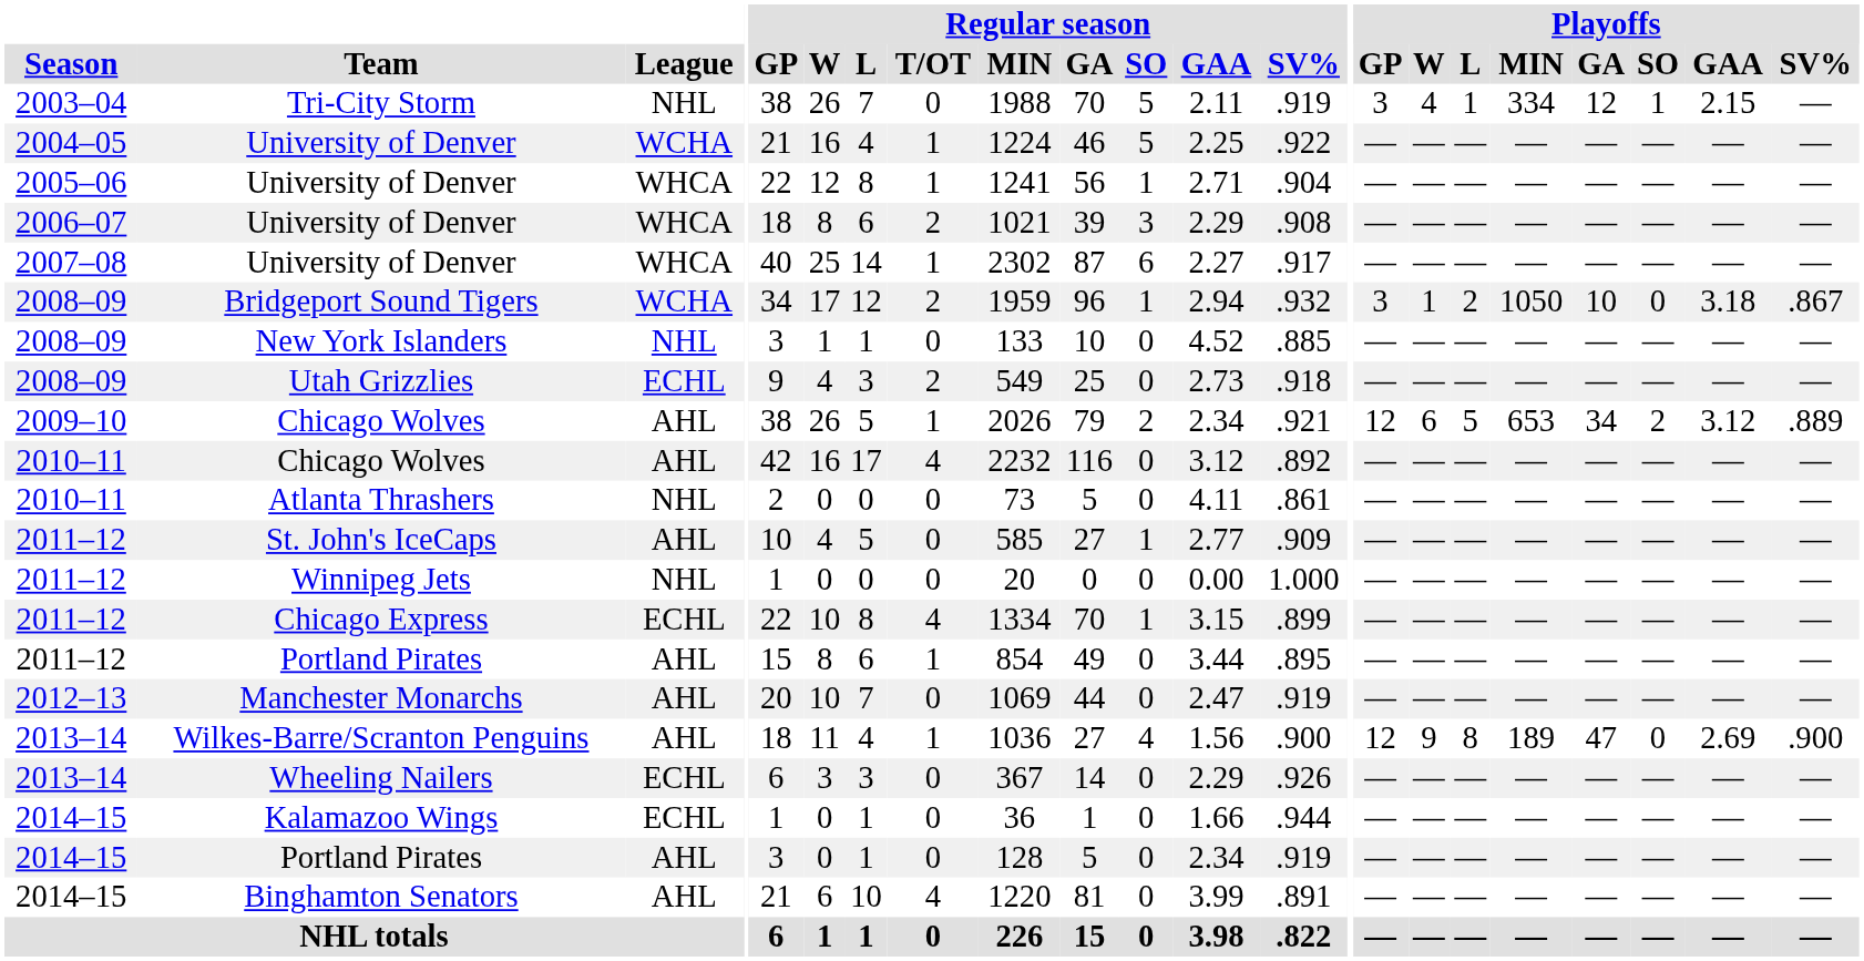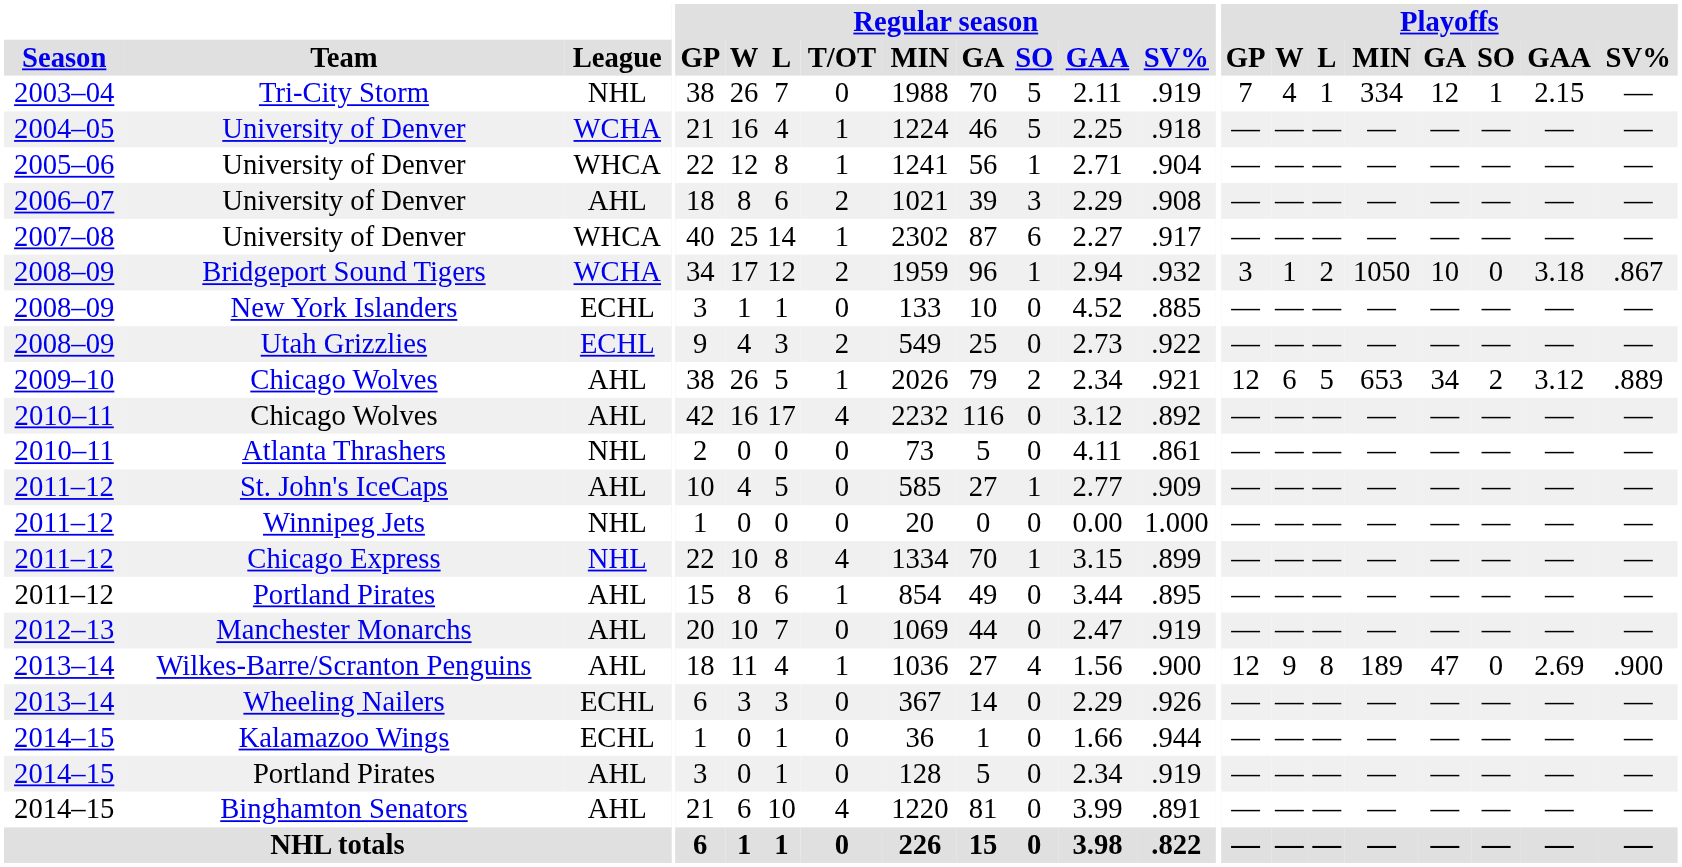 <table border="0" cellpadding="1" cellspacing="0" style="text-align:center; width:74%">
 <tr ALIGN="center" bgcolor="#e0e0e0">
 <th align="center" colspan="3" bgcolor="#ffffff"></th>
 <th align="center" rowspan="99" bgcolor="#ffffff"></th>
 <th align="center" colspan="9" bgcolor="#e0e0e0"><a href='#'>Regular season</a></th>
 <th align="center" rowspan="99" bgcolor="#ffffff"></th>
 <th align="center" colspan="8" bgcolor="#e0e0e0"><a href='#'>Playoffs</a></th>
 </tr>
 <tr ALIGN="center" bgcolor="#e0e0e0">
 <th><a href='#'>Season</a></th>
 <th>Team</th>
 <th>League</th>
 <th>GP</th>
 <th>W</th>
 <th>L</th>
 <th>T/OT</th>
 <th>MIN</th>
 <th>GA</th>
 <th><a href='#'>SO</a></th>
 <th><a href='#'>GAA</a></th>
 <th><a href='#'>SV%</a></th>
 <th>GP</th>
 <th>W</th>
 <th>L</th>
 <th>MIN</th>
 <th>GA</th>
 <th>SO</th>
 <th>GAA</th>
 <th>SV%</th>
 </tr>
 <tr ALIGN="center">
 <td><a href='#'>2003–04</a></td>
 <td><a href='#'>Tri-City Storm</a></td>
 <td>NHL</td>
 <td>38</td>
 <td>26</td>
 <td>7</td>
 <td>0</td>
 <td>1988</td>
 <td>70</td>
 <td>5</td>
 <td>2.11</td>
 <td>.919</td>
-<td>3</td>
+<td>7</td>
 <td>4</td>
 <td>1</td>
 <td>334</td>
 <td>12</td>
 <td>1</td>
 <td>2.15</td>
 <td>—</td>
 </tr>
 <tr ALIGN="center" bgcolor="#f0f0f0">
 <td><a href='#'>2004–05</a></td>
 <td><a href='#'>University of Denver</a></td>
 <td><a href='#'>WCHA</a></td>
 <td>21</td>
 <td>16</td>
 <td>4</td>
 <td>1</td>
 <td>1224</td>
 <td>46</td>
 <td>5</td>
 <td>2.25</td>
-<td>.922</td>
+<td>.918</td>
 <td>—</td>
 <td>—</td>
 <td>—</td>
 <td>—</td>
 <td>—</td>
 <td>—</td>
 <td>—</td>
 <td>—</td>
 </tr>
 <tr ALIGN="center">
 <td><a href='#'>2005–06</a></td>
 <td>University of Denver</td>
 <td>WHCA</td>
 <td>22</td>
 <td>12</td>
 <td>8</td>
 <td>1</td>
 <td>1241</td>
 <td>56</td>
 <td>1</td>
 <td>2.71</td>
 <td>.904</td>
 <td>—</td>
 <td>—</td>
 <td>—</td>
 <td>—</td>
 <td>—</td>
 <td>—</td>
 <td>—</td>
 <td>—</td>
 </tr>
 <tr ALIGN="center" bgcolor="#f0f0f0">
 <td><a href='#'>2006–07</a></td>
 <td>University of Denver</td>
-<td>WHCA</td>
+<td>AHL</td>
 <td>18</td>
 <td>8</td>
 <td>6</td>
 <td>2</td>
 <td>1021</td>
 <td>39</td>
 <td>3</td>
 <td>2.29</td>
 <td>.908</td>
 <td>—</td>
 <td>—</td>
 <td>—</td>
 <td>—</td>
 <td>—</td>
 <td>—</td>
 <td>—</td>
 <td>—</td>
 </tr>
 <tr ALIGN="center">
 <td><a href='#'>2007–08</a></td>
 <td>University of Denver</td>
 <td>WHCA</td>
 <td>40</td>
 <td>25</td>
 <td>14</td>
 <td>1</td>
 <td>2302</td>
 <td>87</td>
 <td>6</td>
 <td>2.27</td>
 <td>.917</td>
 <td>—</td>
 <td>—</td>
 <td>—</td>
 <td>—</td>
 <td>—</td>
 <td>—</td>
 <td>—</td>
 <td>—</td>
 </tr>
 <tr ALIGN="center" bgcolor="#f0f0f0">
 <td><a href='#'>2008–09</a></td>
 <td><a href='#'>Bridgeport Sound Tigers</a></td>
 <td><a href='#'>WCHA</a></td>
 <td>34</td>
 <td>17</td>
 <td>12</td>
 <td>2</td>
 <td>1959</td>
 <td>96</td>
 <td>1</td>
 <td>2.94</td>
 <td>.932</td>
 <td>3</td>
 <td>1</td>
 <td>2</td>
 <td>1050</td>
 <td>10</td>
 <td>0</td>
 <td>3.18</td>
 <td>.867</td>
 </tr>
 <tr ALIGN="center">
 <td><a href='#'>2008–09</a></td>
 <td><a href='#'>New York Islanders</a></td>
-<td><a href='#'>NHL</a></td>
+<td>ECHL</td>
 <td>3</td>
 <td>1</td>
 <td>1</td>
 <td>0</td>
 <td>133</td>
 <td>10</td>
 <td>0</td>
 <td>4.52</td>
 <td>.885</td>
 <td>—</td>
 <td>—</td>
 <td>—</td>
 <td>—</td>
 <td>—</td>
 <td>—</td>
 <td>—</td>
 <td>—</td>
 </tr>
 <tr ALIGN="center" bgcolor="#f0f0f0">
 <td><a href='#'>2008–09</a></td>
 <td><a href='#'>Utah Grizzlies</a></td>
 <td><a href='#'>ECHL</a></td>
 <td>9</td>
 <td>4</td>
 <td>3</td>
 <td>2</td>
 <td>549</td>
 <td>25</td>
 <td>0</td>
 <td>2.73</td>
-<td>.918</td>
+<td>.922</td>
 <td>—</td>
 <td>—</td>
 <td>—</td>
 <td>—</td>
 <td>—</td>
 <td>—</td>
 <td>—</td>
 <td>—</td>
 </tr>
 <tr ALIGN="center">
 <td><a href='#'>2009–10</a></td>
 <td><a href='#'>Chicago Wolves</a></td>
 <td>AHL</td>
 <td>38</td>
 <td>26</td>
 <td>5</td>
 <td>1</td>
 <td>2026</td>
 <td>79</td>
 <td>2</td>
 <td>2.34</td>
 <td>.921</td>
 <td>12</td>
 <td>6</td>
 <td>5</td>
 <td>653</td>
 <td>34</td>
 <td>2</td>
 <td>3.12</td>
 <td>.889</td>
 </tr>
 <tr ALIGN="center" bgcolor="#f0f0f0">
 <td><a href='#'>2010–11</a></td>
 <td>Chicago Wolves</td>
 <td>AHL</td>
 <td>42</td>
 <td>16</td>
 <td>17</td>
 <td>4</td>
 <td>2232</td>
 <td>116</td>
 <td>0</td>
 <td>3.12</td>
 <td>.892</td>
 <td>—</td>
 <td>—</td>
 <td>—</td>
 <td>—</td>
 <td>—</td>
 <td>—</td>
 <td>—</td>
 <td>—</td>
 </tr>
 <tr ALIGN="center">
 <td><a href='#'>2010–11</a></td>
 <td><a href='#'>Atlanta Thrashers</a></td>
 <td>NHL</td>
 <td>2</td>
 <td>0</td>
 <td>0</td>
 <td>0</td>
 <td>73</td>
 <td>5</td>
 <td>0</td>
 <td>4.11</td>
 <td>.861</td>
 <td>—</td>
 <td>—</td>
 <td>—</td>
 <td>—</td>
 <td>—</td>
 <td>—</td>
 <td>—</td>
 <td>—</td>
 </tr>
 <tr ALIGN="center" bgcolor="#f0f0f0">
 <td><a href='#'>2011–12</a></td>
 <td><a href='#'>St. John's IceCaps</a></td>
 <td>AHL</td>
 <td>10</td>
 <td>4</td>
 <td>5</td>
 <td>0</td>
 <td>585</td>
 <td>27</td>
 <td>1</td>
 <td>2.77</td>
 <td>.909</td>
 <td>—</td>
 <td>—</td>
 <td>—</td>
 <td>—</td>
 <td>—</td>
 <td>—</td>
 <td>—</td>
 <td>—</td>
 </tr>
 <tr ALIGN="center">
 <td><a href='#'>2011–12</a></td>
 <td><a href='#'>Winnipeg Jets</a></td>
 <td>NHL</td>
 <td>1</td>
 <td>0</td>
 <td>0</td>
 <td>0</td>
 <td>20</td>
 <td>0</td>
 <td>0</td>
 <td>0.00</td>
 <td>1.000</td>
 <td>—</td>
 <td>—</td>
 <td>—</td>
 <td>—</td>
 <td>—</td>
 <td>—</td>
 <td>—</td>
 <td>—</td>
 </tr>
 <tr ALIGN="center" bgcolor="#f0f0f0">
 <td><a href='#'>2011–12</a></td>
 <td><a href='#'>Chicago Express</a></td>
-<td>ECHL</td>
+<td><a href='#'>NHL</a></td>
 <td>22</td>
 <td>10</td>
 <td>8</td>
 <td>4</td>
 <td>1334</td>
 <td>70</td>
 <td>1</td>
 <td>3.15</td>
 <td>.899</td>
 <td>—</td>
 <td>—</td>
 <td>—</td>
 <td>—</td>
 <td>—</td>
 <td>—</td>
 <td>—</td>
 <td>—</td>
 </tr>
 <tr ALIGN="center">
 <td>2011–12</td>
 <td><a href='#'>Portland Pirates</a></td>
 <td>AHL</td>
 <td>15</td>
 <td>8</td>
 <td>6</td>
 <td>1</td>
 <td>854</td>
 <td>49</td>
 <td>0</td>
 <td>3.44</td>
 <td>.895</td>
 <td>—</td>
 <td>—</td>
 <td>—</td>
 <td>—</td>
 <td>—</td>
 <td>—</td>
 <td>—</td>
 <td>—</td>
 </tr>
 <tr ALIGN="center" bgcolor="#f0f0f0">
 <td><a href='#'>2012–13</a></td>
 <td><a href='#'>Manchester Monarchs</a></td>
 <td>AHL</td>
 <td>20</td>
 <td>10</td>
 <td>7</td>
 <td>0</td>
 <td>1069</td>
 <td>44</td>
 <td>0</td>
 <td>2.47</td>
 <td>.919</td>
 <td>—</td>
 <td>—</td>
 <td>—</td>
 <td>—</td>
 <td>—</td>
 <td>—</td>
 <td>—</td>
 <td>—</td>
 </tr>
 <tr ALIGN="center">
 <td><a href='#'>2013–14</a></td>
 <td><a href='#'>Wilkes-Barre/Scranton Penguins</a></td>
 <td>AHL</td>
 <td>18</td>
 <td>11</td>
 <td>4</td>
 <td>1</td>
 <td>1036</td>
 <td>27</td>
 <td>4</td>
 <td>1.56</td>
 <td>.900</td>
 <td>12</td>
 <td>9</td>
 <td>8</td>
 <td>189</td>
 <td>47</td>
 <td>0</td>
 <td>2.69</td>
 <td>.900</td>
 </tr>
 <tr ALIGN="center" bgcolor="#f0f0f0">
 <td><a href='#'>2013–14</a></td>
 <td><a href='#'>Wheeling Nailers</a></td>
 <td>ECHL</td>
 <td>6</td>
 <td>3</td>
 <td>3</td>
 <td>0</td>
 <td>367</td>
 <td>14</td>
 <td>0</td>
 <td>2.29</td>
 <td>.926</td>
 <td>—</td>
 <td>—</td>
 <td>—</td>
 <td>—</td>
 <td>—</td>
 <td>—</td>
 <td>—</td>
 <td>—</td>
 </tr>
 <tr ALIGN="center">
 <td><a href='#'>2014–15</a></td>
 <td><a href='#'>Kalamazoo Wings</a></td>
 <td>ECHL</td>
 <td>1</td>
 <td>0</td>
 <td>1</td>
 <td>0</td>
 <td>36</td>
 <td>1</td>
 <td>0</td>
 <td>1.66</td>
 <td>.944</td>
 <td>—</td>
 <td>—</td>
 <td>—</td>
 <td>—</td>
 <td>—</td>
 <td>—</td>
 <td>—</td>
 <td>—</td>
 </tr>
 <tr ALIGN="center" bgcolor="#f0f0f0">
 <td><a href='#'>2014–15</a></td>
 <td>Portland Pirates</td>
 <td>AHL</td>
 <td>3</td>
 <td>0</td>
 <td>1</td>
 <td>0</td>
 <td>128</td>
 <td>5</td>
 <td>0</td>
 <td>2.34</td>
 <td>.919</td>
 <td>—</td>
 <td>—</td>
 <td>—</td>
 <td>—</td>
 <td>—</td>
 <td>—</td>
 <td>—</td>
 <td>—</td>
 </tr>
 <tr ALIGN="center">
 <td>2014–15</td>
 <td><a href='#'>Binghamton Senators</a></td>
 <td>AHL</td>
 <td>21</td>
 <td>6</td>
 <td>10</td>
 <td>4</td>
 <td>1220</td>
 <td>81</td>
 <td>0</td>
 <td>3.99</td>
 <td>.891</td>
 <td>—</td>
 <td>—</td>
 <td>—</td>
 <td>—</td>
 <td>—</td>
 <td>—</td>
 <td>—</td>
 <td>—</td>
 </tr>
 <tr ALIGN="center" bgcolor="#e0e0e0">
 <th colspan="3" align="center">NHL totals</th>
 <th>6</th>
 <th>1</th>
 <th>1</th>
 <th>0</th>
 <th>226</th>
 <th>15</th>
 <th>0</th>
 <th>3.98</th>
 <th>.822</th>
 <th>—</th>
 <th>—</th>
 <th>—</th>
 <th>—</th>
 <th>—</th>
 <th>—</th>
 <th>—</th>
 <th>—</th>
 </tr>
 </table>
